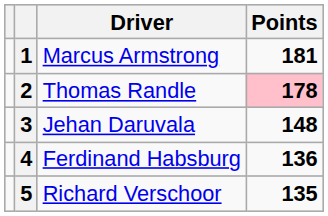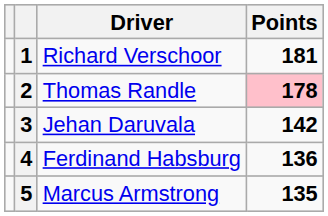 <table class="wikitable" style="font-size: 85%;">
 <tr>
 <th></th>
 <th></th>
 <th>Driver</th>
 <th>Points</th>
 </tr>
 <tr>
 <td style="text-align:left;"></td>
 <th>1</th>
-<td> <a href='#'>Marcus Armstrong</a></td>
+<td> <a href='#'>Richard Verschoor</a></td>
 <td style="text-align:right;"><strong>181</strong></td>
 </tr>
 <tr>
 <td style="text-align:left;"></td>
 <th>2</th>
 <td> <a href='#'>Thomas Randle</a></td>
 <td style="background: pink; text-align:right;"><strong>178</strong></td>
 </tr>
 <tr>
 <td style="text-align:left;"></td>
 <th>3</th>
 <td> <a href='#'>Jehan Daruvala</a></td>
-<td style="text-align:right;"><strong>148</strong></td>
+<td style="text-align:right;"><strong>142</strong></td>
 </tr>
 <tr>
 <td style="text-align:left;"></td>
 <th>4</th>
 <td> <a href='#'>Ferdinand Habsburg</a></td>
 <td style="text-align:right;"><strong>136</strong></td>
 </tr>
 <tr>
 <td style="text-align:left;"></td>
 <th>5</th>
-<td> <a href='#'>Richard Verschoor</a></td>
+<td> <a href='#'>Marcus Armstrong</a></td>
 <td style="text-align:right;"><strong>135</strong></td>
 </tr>
 </table>
